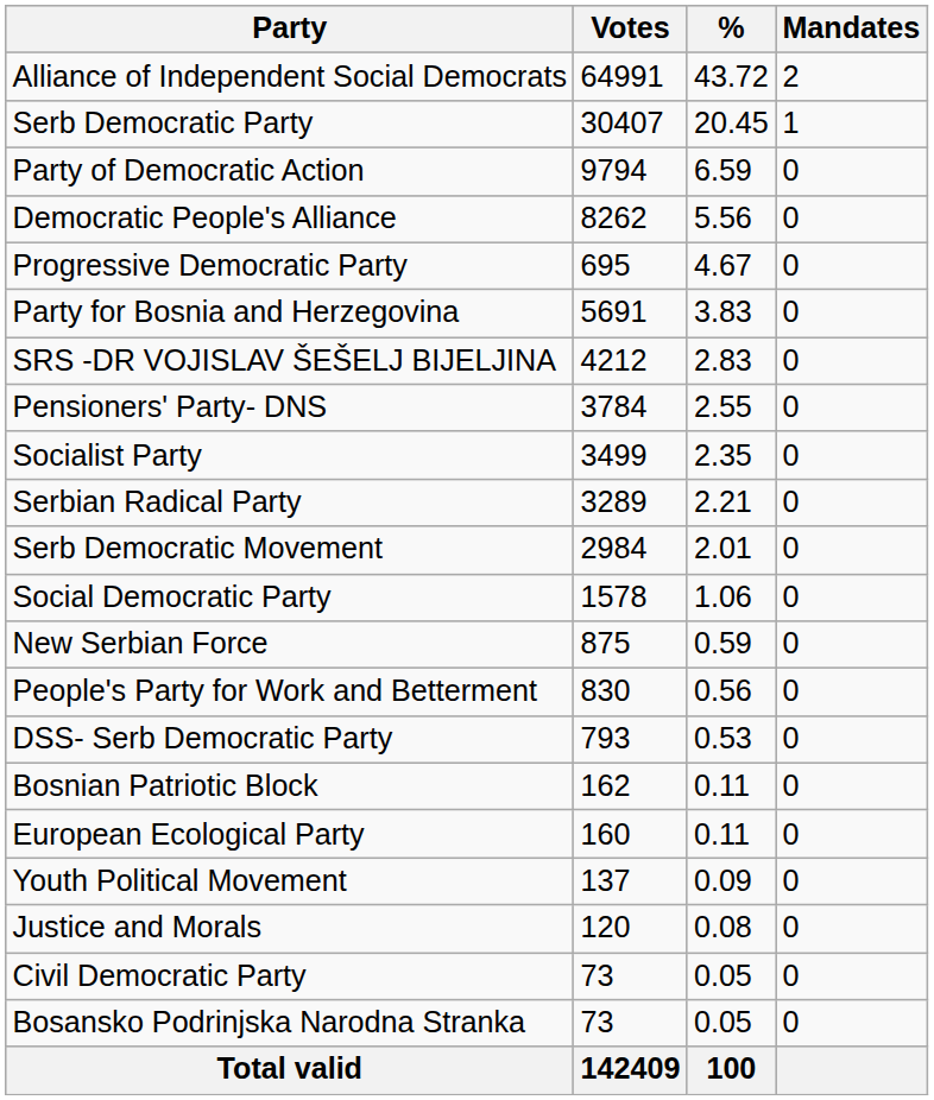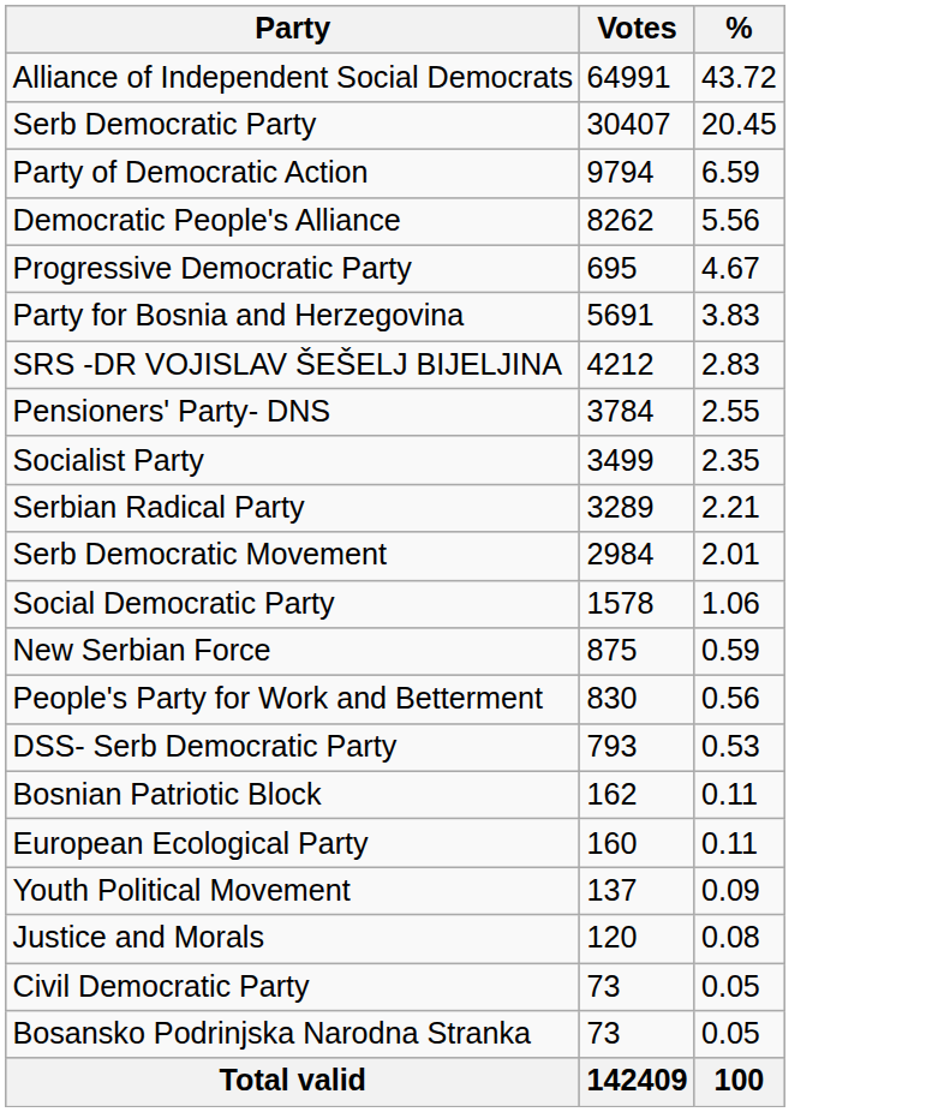 <table class="wikitable" style ="text-align: left">
 <tr>
 <th>Party</th>
 <th>Votes</th>
 <th>%</th>
-<th>Mandates</th>
 </tr>
 <tr>
 <td>Alliance of Independent Social Democrats</td>
 <td>64991</td>
 <td>43.72</td>
-<td>2</td>
 </tr>
 <tr>
 <td>Serb Democratic Party</td>
 <td>30407</td>
 <td>20.45</td>
-<td>1</td>
 </tr>
 <tr>
 <td>Party of Democratic Action</td>
 <td>9794</td>
 <td>6.59</td>
-<td>0</td>
 </tr>
 <tr>
 <td>Democratic People's Alliance</td>
 <td>8262</td>
 <td>5.56</td>
-<td>0</td>
 </tr>
 <tr>
 <td>Progressive Democratic Party</td>
 <td>695</td>
 <td>4.67</td>
-<td>0</td>
 </tr>
 <tr>
 <td>Party for Bosnia and Herzegovina</td>
 <td>5691</td>
 <td>3.83</td>
-<td>0</td>
 </tr>
 <tr>
 <td>SRS -DR VOJISLAV ŠEŠELJ BIJELJINA</td>
 <td>4212</td>
 <td>2.83</td>
-<td>0</td>
 </tr>
 <tr>
 <td>Pensioners' Party- DNS</td>
 <td>3784</td>
 <td>2.55</td>
-<td>0</td>
 </tr>
 <tr>
 <td>Socialist Party</td>
 <td>3499</td>
 <td>2.35</td>
-<td>0</td>
 </tr>
 <tr>
 <td>Serbian Radical Party</td>
 <td>3289</td>
 <td>2.21</td>
-<td>0</td>
 </tr>
 <tr>
 <td>Serb Democratic Movement</td>
 <td>2984</td>
 <td>2.01</td>
-<td>0</td>
 </tr>
 <tr>
 <td>Social Democratic Party</td>
 <td>1578</td>
 <td>1.06</td>
-<td>0</td>
 </tr>
 <tr>
 <td>New Serbian Force</td>
 <td>875</td>
 <td>0.59</td>
-<td>0</td>
 </tr>
 <tr>
 <td>People's Party for Work and Betterment</td>
 <td>830</td>
 <td>0.56</td>
-<td>0</td>
 </tr>
 <tr>
 <td>DSS- Serb Democratic Party</td>
 <td>793</td>
 <td>0.53</td>
-<td>0</td>
 </tr>
 <tr>
 <td>Bosnian Patriotic Block</td>
 <td>162</td>
 <td>0.11</td>
-<td>0</td>
 </tr>
 <tr>
 <td>European Ecological Party</td>
 <td>160</td>
 <td>0.11</td>
-<td>0</td>
 </tr>
 <tr>
 <td>Youth Political Movement</td>
 <td>137</td>
 <td>0.09</td>
-<td>0</td>
 </tr>
 <tr>
 <td>Justice and Morals</td>
 <td>120</td>
 <td>0.08</td>
-<td>0</td>
 </tr>
 <tr>
 <td>Civil Democratic Party</td>
 <td>73</td>
 <td>0.05</td>
-<td>0</td>
 </tr>
 <tr>
 <td>Bosansko Podrinjska Narodna Stranka</td>
 <td>73</td>
 <td>0.05</td>
-<td>0</td>
 </tr>
 <tr>
 <th>Total valid</th>
 <th>142409</th>
 <th>100</th>
-<th></th>
 </tr>
 </table>
